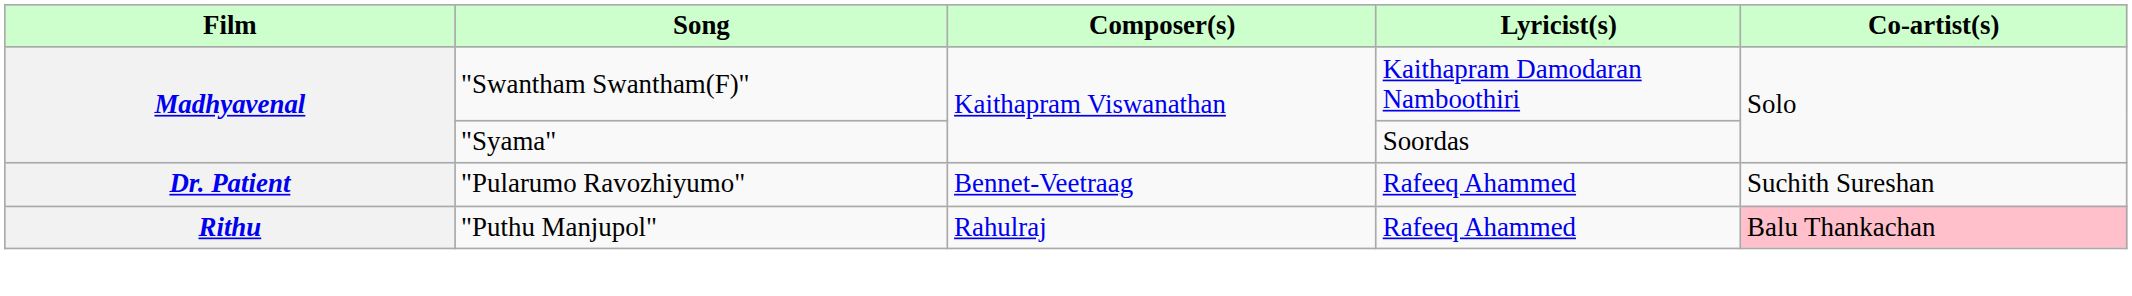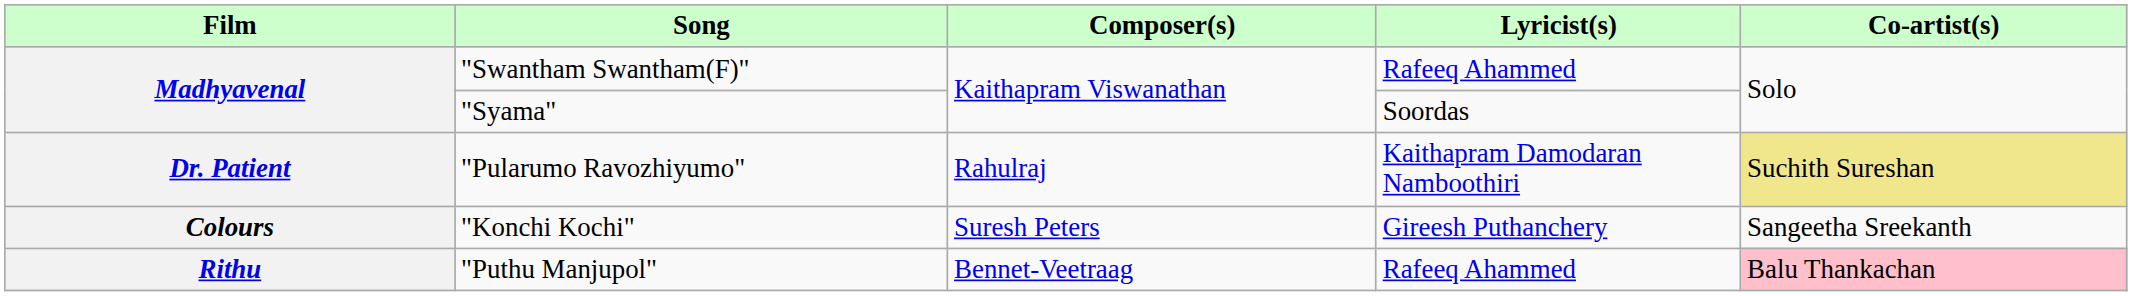 <table class="wikitable plainrowheaders" width="100%" textcolor:#000;">
 <tr style="background:#cfc; text-align:center;">
 <td scope="col" width=21%><strong>Film</strong></td>
 <td scope="col" width=23%><strong>Song</strong></td>
 <td scope="col" width=20%><strong>Composer(s)</strong></td>
 <td scope="col" width=17%><strong>Lyricist(s)</strong></td>
 <td scope="col" width=18%><strong>Co-artist(s)</strong></td>
 </tr>
 <tr>
 <th scope="row"rowspan="2"><em><a href='#'>Madhyavenal</a></em></th>
 <td>"Swantham Swantham(F)"</td>
 <td rowspan="2"><a href='#'>Kaithapram Viswanathan</a></td>
-<td><a href='#'>Kaithapram Damodaran Namboothiri</a></td>
+<td><a href='#'>Rafeeq Ahammed</a></td>
 <td rowspan="2">Solo</td>
 </tr>
 <tr>
 <td>"Syama"</td>
 <td>Soordas</td>
 </tr>
 <tr>
 <th scope="row"><em><a href='#'>Dr. Patient</a></em></th>
 <td>"Pularumo Ravozhiyumo"</td>
-<td><a href='#'>Bennet-Veetraag</a></td>
-<td><a href='#'>Rafeeq Ahammed</a></td>
-<td>Suchith Sureshan</td>
+<td><a href='#'>Rahulraj</a></td>
+<td><a href='#'>Kaithapram Damodaran Namboothiri</a></td>
+<td style="background: khaki;">Suchith Sureshan</td>
+</tr>
+<tr>
+<th scope="row"><em>Colours</em></th>
+<td>"Konchi Kochi"</td>
+<td><a href='#'>Suresh Peters</a></td>
+<td><a href='#'>Gireesh Puthanchery</a></td>
+<td>Sangeetha Sreekanth</td>
 </tr>
 <tr>
 <th scope="row"><em><a href='#'>Rithu</a></em></th>
 <td>"Puthu Manjupol"</td>
-<td><a href='#'>Rahulraj</a></td>
+<td><a href='#'>Bennet-Veetraag</a></td>
 <td><a href='#'>Rafeeq Ahammed</a></td>
 <td style="background: pink;">Balu Thankachan</td>
 </tr>
 </table>
